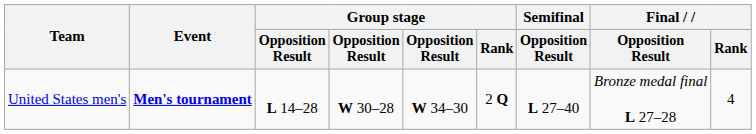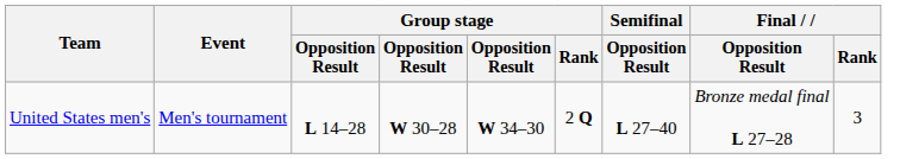 <table class=wikitable style=font-size:90%;text-align:center>
 <tr>
 <th rowspan=2>Team</th>
 <th rowspan=2>Event</th>
 <th colspan=4>Group stage</th>
 <th>Semifinal</th>
 <th colspan=2>Final /  / </th>
 </tr>
 <tr style=font-size:95%>
 <th>Opposition<br>Result</th>
 <th>Opposition<br>Result</th>
 <th>Opposition<br>Result</th>
 <th>Rank</th>
 <th>Opposition<br>Result</th>
 <th>Opposition<br>Result</th>
 <th>Rank</th>
 </tr>
 <tr>
 <td align=left><a href='#'>United States men's</a></td>
-<td align=left><strong><a href='#'>Men's tournament</a></strong></td>
+<td align=left><a href='#'>Men's tournament</a></td>
 <td><br><strong>L</strong> 14–28</td>
 <td><br><strong>W</strong> 30–28</td>
 <td><br><strong>W</strong> 34–30</td>
 <td>2 <strong>Q</strong></td>
 <td><br><strong>L</strong> 27–40</td>
 <td><em>Bronze medal final</em><br><br><strong>L</strong> 27–28</td>
-<td>4</td>
+<td>3</td>
 </tr>
 </table>
